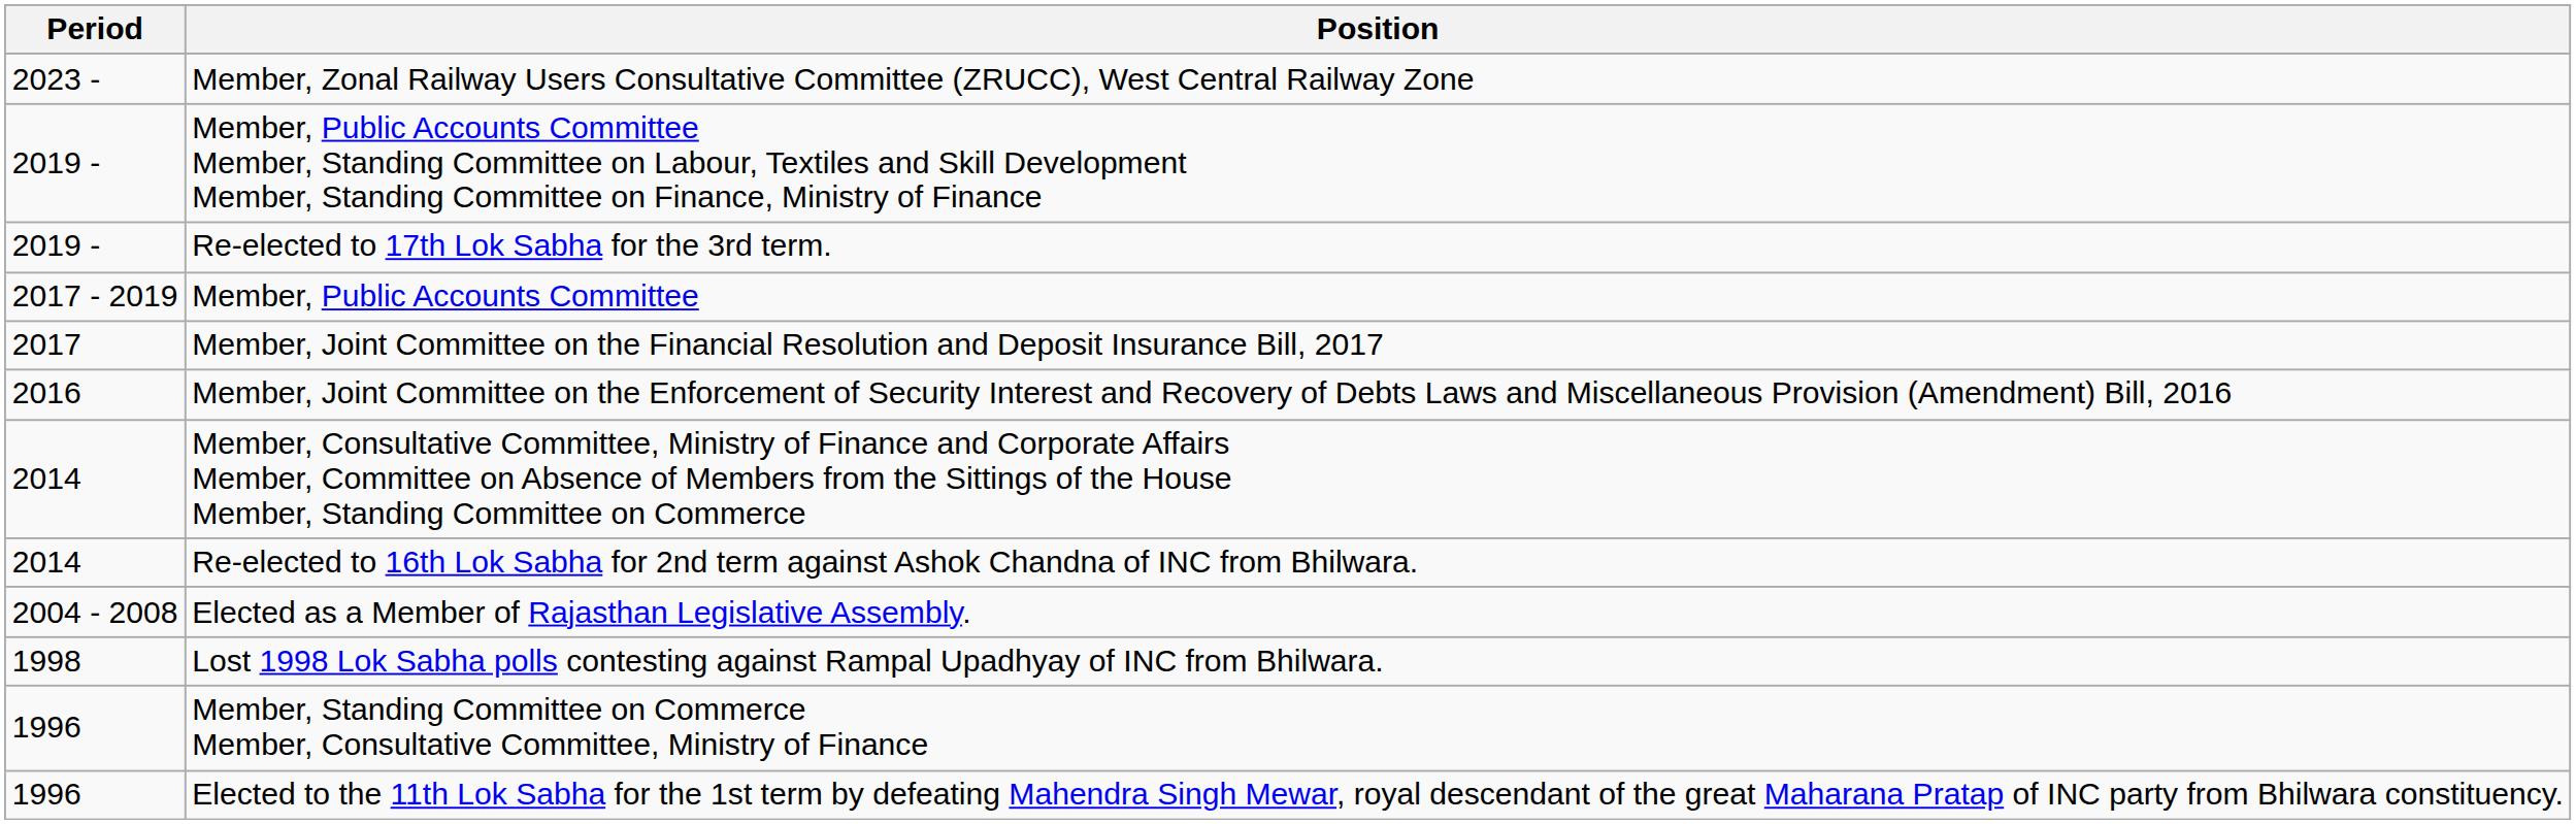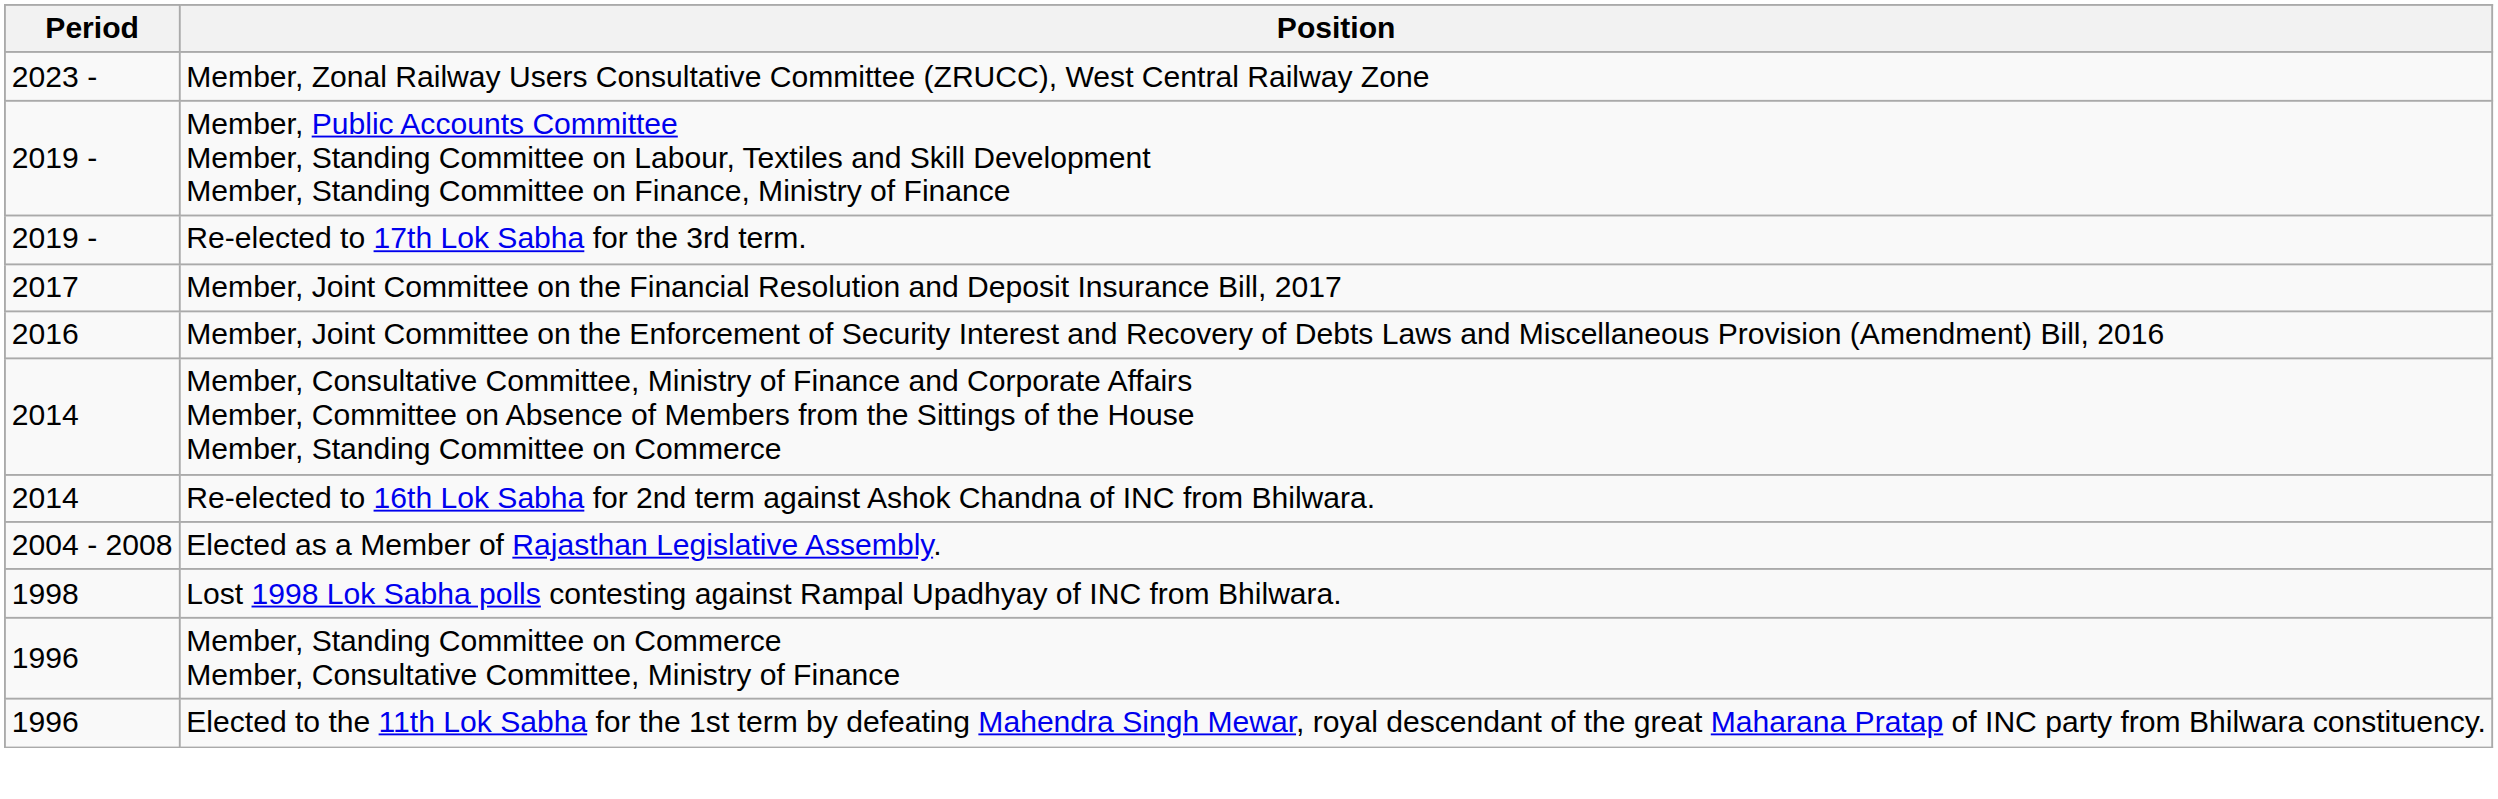 <table class="wikitable">
 <tr>
 <th>Period</th>
 <th>Position</th>
 </tr>
 <tr>
 <td>2023 -</td>
 <td>Member, Zonal Railway Users Consultative Committee (ZRUCC), West Central Railway Zone</td>
 </tr>
 <tr>
 <td>2019 -</td>
 <td>Member, <a href='#'>Public Accounts Committee</a><br>Member, Standing Committee on Labour, Textiles and Skill Development<br>Member, Standing Committee on Finance, Ministry of Finance</td>
 </tr>
 <tr>
 <td>2019 -</td>
 <td>Re-elected to <a href='#'>17th Lok Sabha</a> for the 3rd term.</td>
-</tr>
-<tr>
-<td>2017 - 2019</td>
-<td>Member, <a href='#'>Public Accounts Committee</a></td>
 </tr>
 <tr>
 <td>2017</td>
 <td>Member, Joint Committee on the Financial Resolution and Deposit Insurance Bill, 2017</td>
 </tr>
 <tr>
 <td>2016</td>
 <td>Member, Joint Committee on the Enforcement of Security Interest and Recovery of Debts Laws and Miscellaneous Provision (Amendment) Bill, 2016</td>
 </tr>
 <tr>
 <td>2014</td>
 <td>Member, Consultative Committee, Ministry of Finance and Corporate Affairs<br>Member, Committee on Absence of Members from the Sittings of the House<br>Member, Standing Committee on Commerce</td>
 </tr>
 <tr>
 <td>2014</td>
 <td>Re-elected to <a href='#'>16th Lok Sabha</a> for 2nd term against Ashok Chandna of INC from Bhilwara.</td>
 </tr>
 <tr>
 <td>2004 - 2008</td>
 <td>Elected as a Member of <a href='#'>Rajasthan Legislative Assembly</a>.</td>
 </tr>
 <tr>
 <td>1998</td>
 <td>Lost <a href='#'>1998 Lok Sabha polls</a> contesting against Rampal Upadhyay of INC from Bhilwara.</td>
 </tr>
 <tr>
 <td>1996</td>
 <td>Member, Standing Committee on Commerce<br>Member, Consultative Committee, Ministry of Finance</td>
 </tr>
 <tr>
 <td>1996</td>
 <td>Elected to the <a href='#'>11th Lok Sabha</a> for the 1st term by defeating <a href='#'>Mahendra Singh Mewar</a>, royal descendant of the great <a href='#'>Maharana Pratap</a> of INC party from Bhilwara constituency.</td>
 </tr>
 </table>
